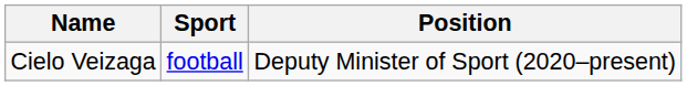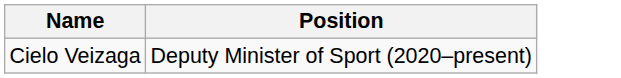 <table class="wikitable sortable">
 <tr>
 <th>Name</th>
-<th>Sport</th>
 <th>Position</th>
 </tr>
 <tr>
 <td data-sort-value="Urrutia, María Isabel">Cielo Veizaga</td>
-<td><a href='#'>football</a></td>
 <td>Deputy Minister of Sport (2020–present)</td>
 </tr>
 </table>
